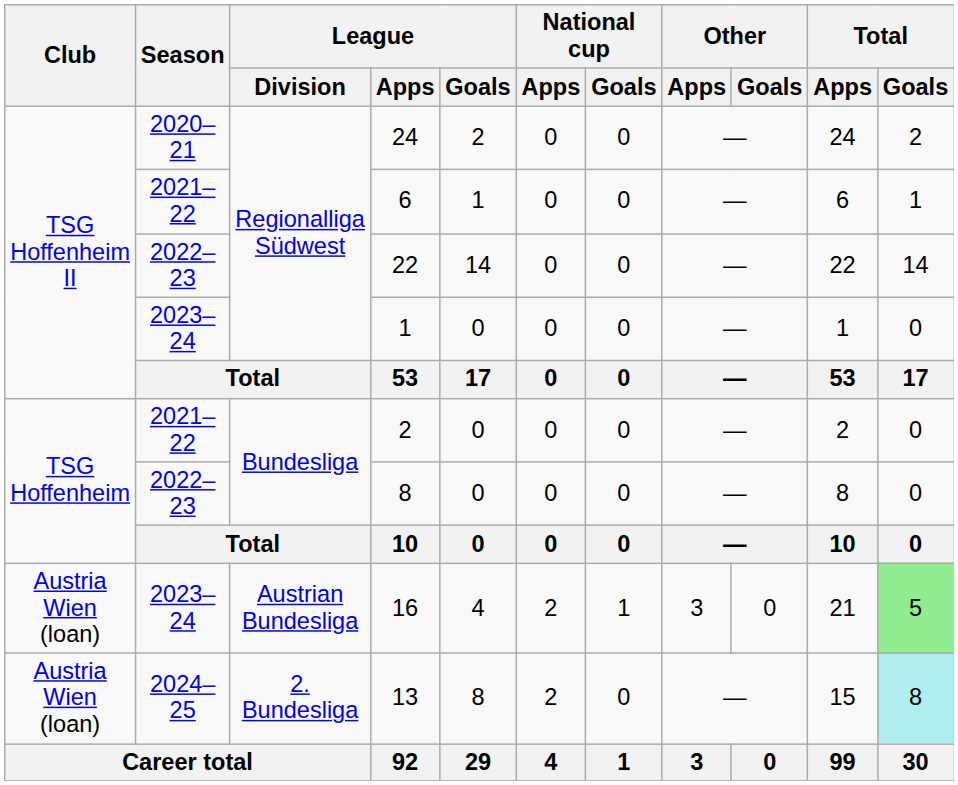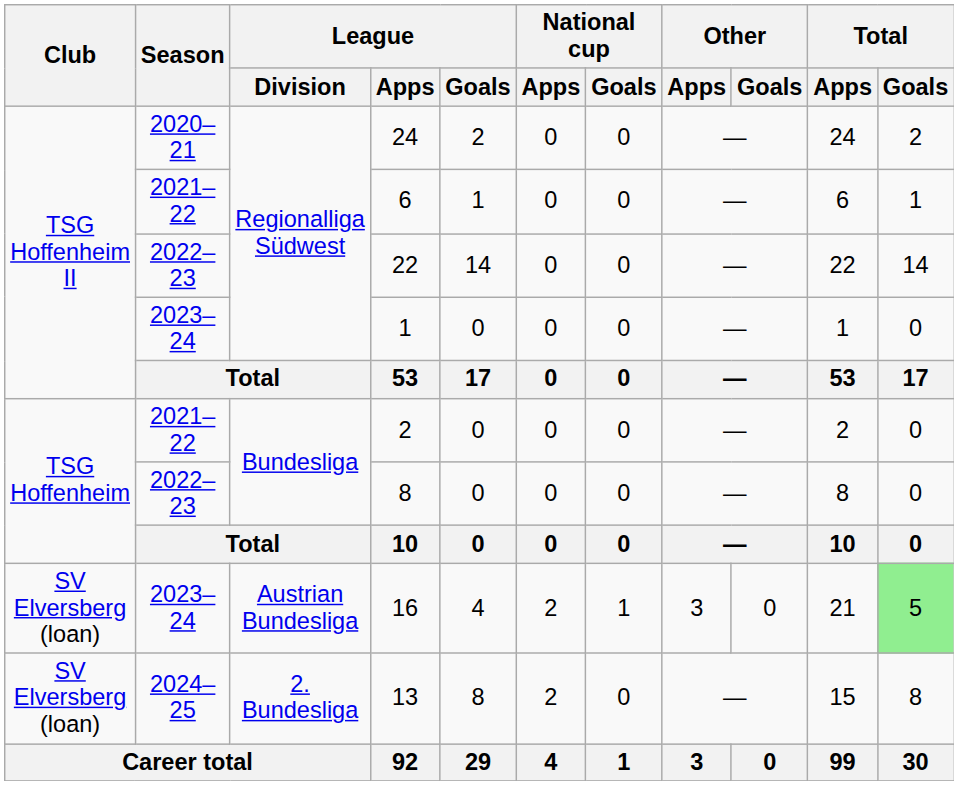 <table class=wikitable style="text-align: center;">
 <tr>
 <th rowspan="2">Club</th>
 <th rowspan="2">Season</th>
 <th colspan="3">League</th>
 <th colspan="2">National cup</th>
 <th colspan="2">Other</th>
 <th colspan="2">Total</th>
 </tr>
 <tr>
 <th>Division</th>
 <th>Apps</th>
 <th>Goals</th>
 <th>Apps</th>
 <th>Goals</th>
 <th>Apps</th>
 <th>Goals</th>
 <th>Apps</th>
 <th>Goals</th>
 </tr>
 <tr>
 <td rowspan="5"><a href='#'>TSG Hoffenheim II</a></td>
 <td><a href='#'>2020–21</a></td>
 <td rowspan="4"><a href='#'>Regionalliga Südwest</a></td>
 <td>24</td>
 <td>2</td>
 <td>0</td>
 <td>0</td>
 <td colspan="2">—</td>
 <td>24</td>
 <td>2</td>
 </tr>
 <tr>
 <td><a href='#'>2021–22</a></td>
 <td>6</td>
 <td>1</td>
 <td>0</td>
 <td>0</td>
 <td colspan="2">—</td>
 <td>6</td>
 <td>1</td>
 </tr>
 <tr>
 <td><a href='#'>2022–23</a></td>
 <td>22</td>
 <td>14</td>
 <td>0</td>
 <td>0</td>
 <td colspan="2">—</td>
 <td>22</td>
 <td>14</td>
 </tr>
 <tr>
 <td><a href='#'>2023–24</a></td>
 <td>1</td>
 <td>0</td>
 <td>0</td>
 <td>0</td>
 <td colspan="2">—</td>
 <td>1</td>
 <td>0</td>
 </tr>
 <tr>
 <th colspan="2">Total</th>
 <th>53</th>
 <th>17</th>
 <th>0</th>
 <th>0</th>
 <th colspan="2">—</th>
 <th>53</th>
 <th>17</th>
 </tr>
 <tr>
 <td rowspan="3"><a href='#'>TSG Hoffenheim</a></td>
 <td><a href='#'>2021–22</a></td>
 <td rowspan="2"><a href='#'>Bundesliga</a></td>
 <td>2</td>
 <td>0</td>
 <td>0</td>
 <td>0</td>
 <td colspan="2">—</td>
 <td>2</td>
 <td>0</td>
 </tr>
 <tr>
 <td><a href='#'>2022–23</a></td>
 <td>8</td>
 <td>0</td>
 <td>0</td>
 <td>0</td>
 <td colspan="2">—</td>
 <td>8</td>
 <td>0</td>
 </tr>
 <tr>
 <th colspan="2">Total</th>
 <th>10</th>
 <th>0</th>
 <th>0</th>
 <th>0</th>
 <th colspan="2">—</th>
 <th>10</th>
 <th>0</th>
 </tr>
 <tr>
-<td><a href='#'>Austria Wien</a> (loan)</td>
+<td><a href='#'>SV Elversberg</a> (loan)</td>
 <td><a href='#'>2023–24</a></td>
 <td><a href='#'>Austrian Bundesliga</a></td>
 <td>16</td>
 <td>4</td>
 <td>2</td>
 <td>1</td>
 <td>3</td>
 <td>0</td>
 <td>21</td>
 <td style="background: lightgreen;">5</td>
 </tr>
 <tr>
-<td><a href='#'>Austria Wien</a> (loan)</td>
+<td><a href='#'>SV Elversberg</a> (loan)</td>
 <td><a href='#'>2024–25</a></td>
 <td><a href='#'>2. Bundesliga</a></td>
 <td>13</td>
 <td>8</td>
 <td>2</td>
 <td>0</td>
 <td colspan="2">—</td>
 <td>15</td>
-<td style="background: paleturquoise;">8</td>
+<td>8</td>
 </tr>
 <tr>
 <th colspan="3">Career total</th>
 <th>92</th>
 <th>29</th>
 <th>4</th>
 <th>1</th>
 <th>3</th>
 <th>0</th>
 <th>99</th>
 <th>30</th>
 </tr>
 </table>
